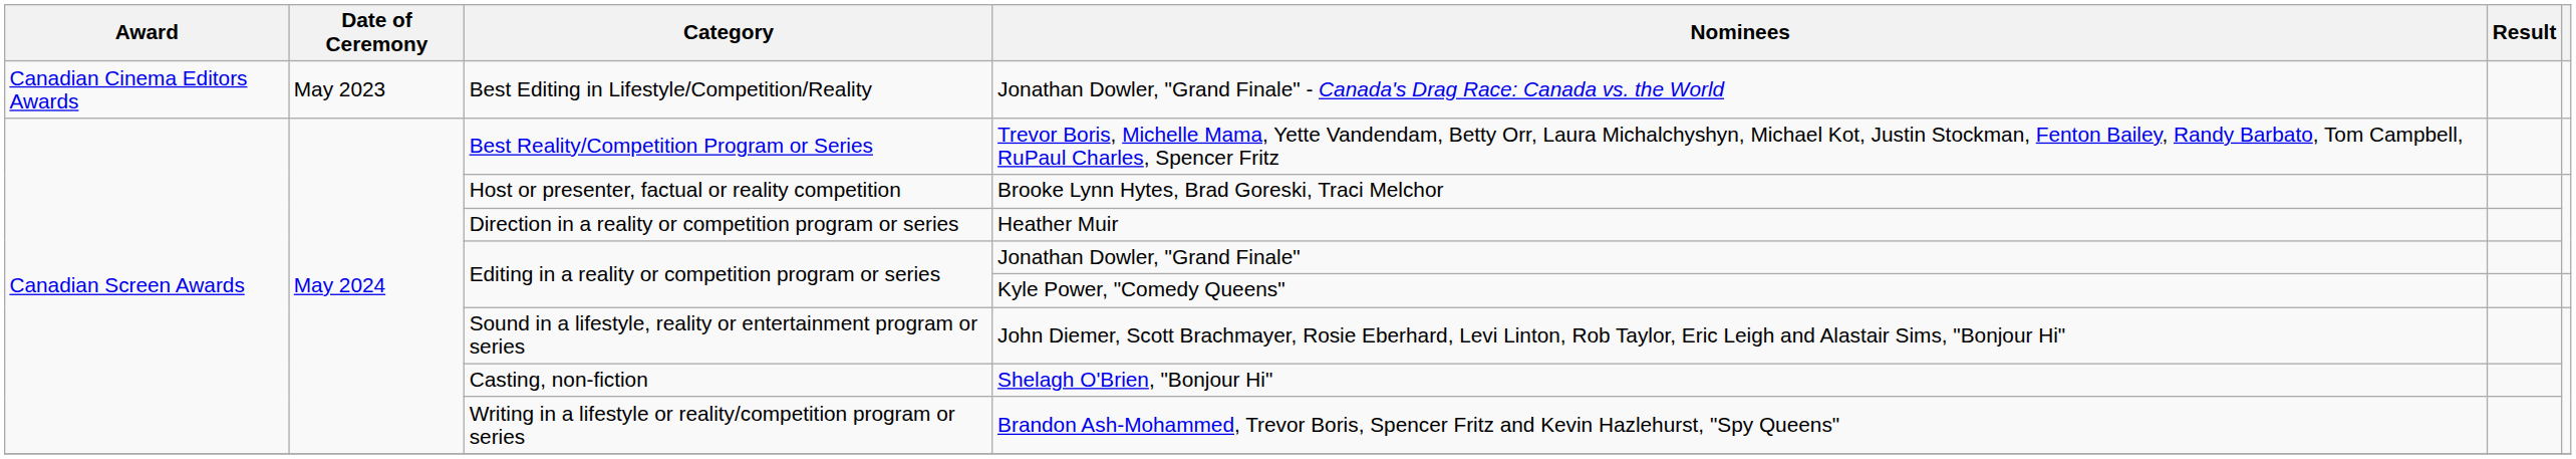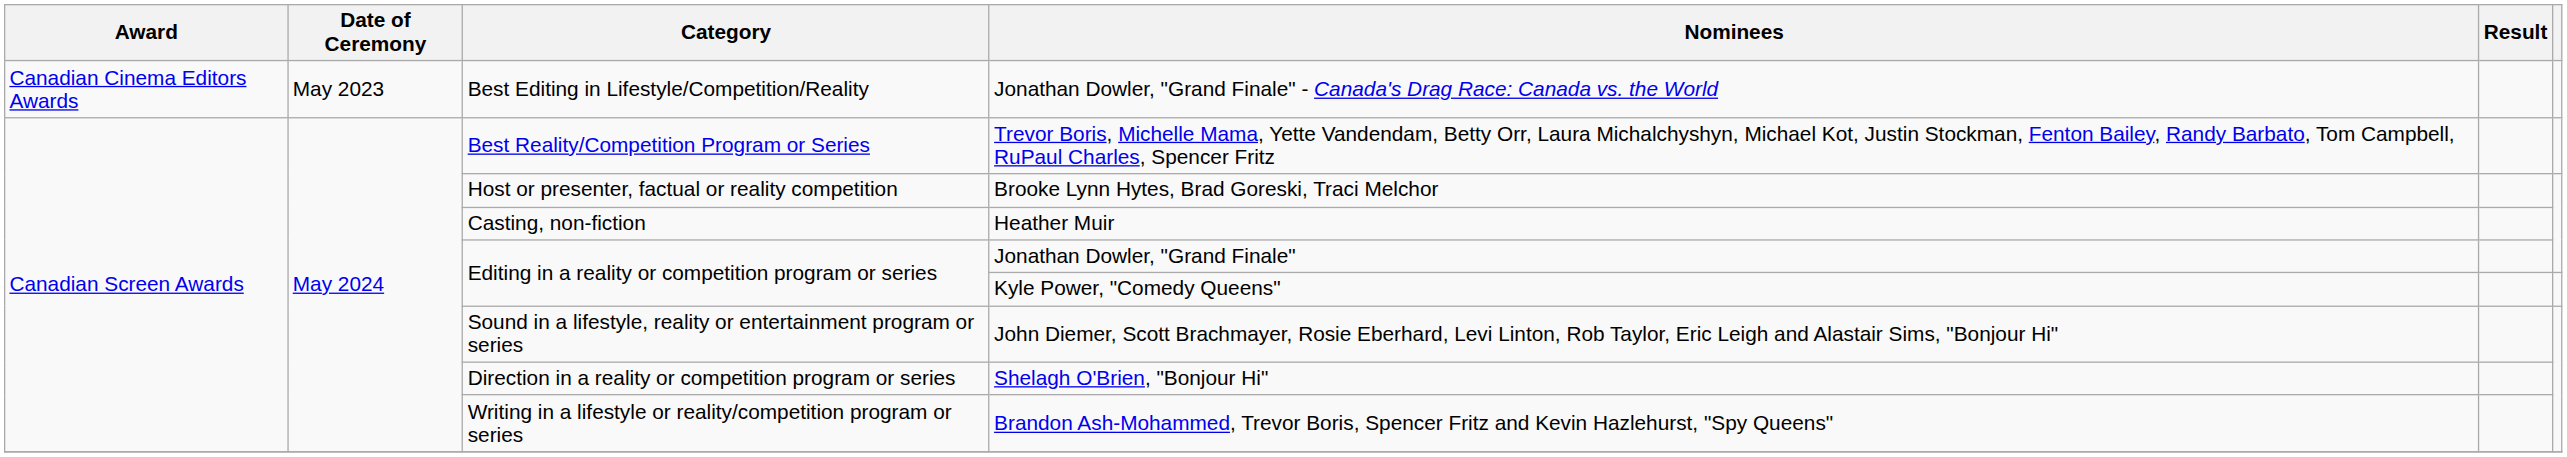 <table class="wikitable">
 <tr>
 <th>Award</th>
 <th>Date of Ceremony</th>
 <th>Category</th>
 <th>Nominees</th>
 <th>Result</th>
 <th></th>
 </tr>
 <tr>
 <td><a href='#'>Canadian Cinema Editors Awards</a></td>
 <td>May 2023</td>
 <td>Best Editing in Lifestyle/Competition/Reality</td>
 <td>Jonathan Dowler, "Grand Finale" - <em><a href='#'>Canada's Drag Race: Canada vs. the World</a></em></td>
 <td></td>
 <td></td>
 </tr>
 <tr>
 <td rowspan=8><a href='#'>Canadian Screen Awards</a></td>
 <td rowspan=8><a href='#'>May 2024</a></td>
 <td><a href='#'>Best Reality/Competition Program or Series</a></td>
 <td><a href='#'>Trevor Boris</a>, <a href='#'>Michelle Mama</a>, Yette Vandendam, Betty Orr, Laura Michalchyshyn, Michael Kot, Justin Stockman, <a href='#'>Fenton Bailey</a>, <a href='#'>Randy Barbato</a>, Tom Campbell, <a href='#'>RuPaul Charles</a>, Spencer Fritz</td>
 <td></td>
 <td></td>
 </tr>
 <tr>
 <td>Host or presenter, factual or reality competition</td>
 <td>Brooke Lynn Hytes, Brad Goreski, Traci Melchor</td>
 <td></td>
 <td rowspan=3></td>
 </tr>
 <tr>
-<td>Direction in a reality or competition program or series</td>
+<td>Casting, non-fiction</td>
 <td>Heather Muir</td>
 <td></td>
 </tr>
 <tr>
 <td rowspan=2>Editing in a reality or competition program or series</td>
 <td>Jonathan Dowler, "Grand Finale"</td>
 <td></td>
 </tr>
 <tr>
 <td>Kyle Power, "Comedy Queens"</td>
 <td></td>
 <td></td>
 </tr>
 <tr>
 <td>Sound in a lifestyle, reality or entertainment program or series</td>
 <td>John Diemer, Scott Brachmayer, Rosie Eberhard, Levi Linton, Rob Taylor, Eric Leigh and Alastair Sims, "Bonjour Hi"</td>
 <td></td>
 <td rowspan=3></td>
 </tr>
 <tr>
-<td>Casting, non-fiction</td>
+<td>Direction in a reality or competition program or series</td>
 <td><a href='#'>Shelagh O'Brien</a>, "Bonjour Hi"</td>
 <td></td>
 </tr>
 <tr>
 <td>Writing in a lifestyle or reality/competition program or series</td>
 <td><a href='#'>Brandon Ash-Mohammed</a>, Trevor Boris, Spencer Fritz and Kevin Hazlehurst, "Spy Queens"</td>
 <td></td>
 </tr>
 <tr>
 </tr>
 </table>
